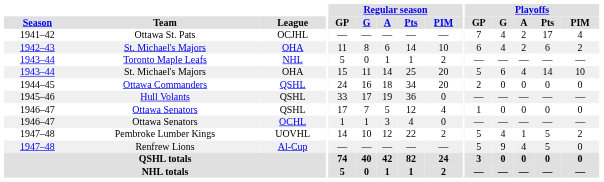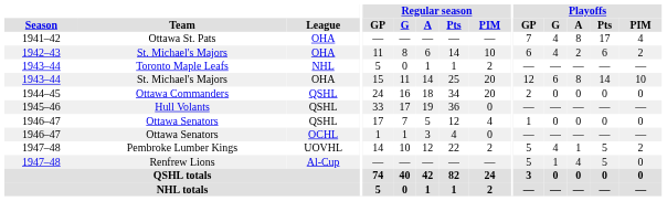 <table border="0" cellpadding="1" cellspacing="0" style="text-align:center; width:60em">
 <tr bgcolor="#e0e0e0">
 <th colspan="3" bgcolor="#ffffff"></th>
 <th rowspan="100" bgcolor="#ffffff"></th>
 <th colspan="5"><a href='#'>Regular season</a></th>
 <th rowspan="100" bgcolor="#ffffff"></th>
 <th colspan="5"><a href='#'>Playoffs</a></th>
 </tr>
 <tr bgcolor="#e0e0e0">
 <th><a href='#'>Season</a></th>
 <th>Team</th>
 <th>League</th>
 <th>GP</th>
 <th><a href='#'>G</a></th>
 <th><a href='#'>A</a></th>
 <th><a href='#'>Pts</a></th>
 <th><a href='#'>PIM</a></th>
 <th>GP</th>
 <th>G</th>
 <th>A</th>
 <th>Pts</th>
 <th>PIM</th>
 </tr>
 <tr>
 <td>1941–42</td>
 <td>Ottawa St. Pats</td>
-<td>OCJHL</td>
+<td><a href='#'>OHA</a></td>
 <td>—</td>
 <td>—</td>
 <td>—</td>
 <td>—</td>
 <td>—</td>
 <td>7</td>
 <td>4</td>
-<td>2</td>
+<td>8</td>
 <td>17</td>
 <td>4</td>
 </tr>
 <tr bgcolor="#f0f0f0">
 <td><a href='#'>1942–43</a></td>
 <td><a href='#'>St. Michael's Majors</a></td>
 <td><a href='#'>OHA</a></td>
 <td>11</td>
 <td>8</td>
 <td>6</td>
 <td>14</td>
 <td>10</td>
 <td>6</td>
 <td>4</td>
 <td>2</td>
 <td>6</td>
 <td>2</td>
 </tr>
 <tr>
 <td><a href='#'>1943–44</a></td>
 <td><a href='#'>Toronto Maple Leafs</a></td>
 <td><a href='#'>NHL</a></td>
 <td>5</td>
 <td>0</td>
 <td>1</td>
 <td>1</td>
 <td>2</td>
 <td>—</td>
 <td>—</td>
 <td>—</td>
 <td>—</td>
 <td>—</td>
 </tr>
 <tr bgcolor="#f0f0f0">
 <td><a href='#'>1943–44</a></td>
 <td>St. Michael's Majors</td>
 <td>OHA</td>
 <td>15</td>
 <td>11</td>
 <td>14</td>
 <td>25</td>
 <td>20</td>
-<td>5</td>
+<td>12</td>
 <td>6</td>
-<td>4</td>
+<td>8</td>
 <td>14</td>
 <td>10</td>
 </tr>
 <tr>
 <td>1944–45</td>
 <td><a href='#'>Ottawa Commanders</a></td>
 <td><a href='#'>QSHL</a></td>
 <td>24</td>
 <td>16</td>
 <td>18</td>
 <td>34</td>
 <td>20</td>
 <td>2</td>
 <td>0</td>
 <td>0</td>
 <td>0</td>
 <td>0</td>
 </tr>
 <tr bgcolor="#f0f0f0">
 <td>1945–46</td>
 <td><a href='#'>Hull Volants</a></td>
 <td>QSHL</td>
 <td>33</td>
 <td>17</td>
 <td>19</td>
 <td>36</td>
 <td>0</td>
 <td>—</td>
 <td>—</td>
 <td>—</td>
 <td>—</td>
 <td>—</td>
 </tr>
 <tr>
 <td>1946–47</td>
 <td><a href='#'>Ottawa Senators</a></td>
 <td>QSHL</td>
 <td>17</td>
 <td>7</td>
 <td>5</td>
 <td>12</td>
 <td>4</td>
 <td>1</td>
 <td>0</td>
 <td>0</td>
 <td>0</td>
 <td>0</td>
 </tr>
 <tr bgcolor="#f0f0f0">
 <td>1946–47</td>
 <td>Ottawa Senators</td>
 <td><a href='#'>OCHL</a></td>
 <td>1</td>
 <td>1</td>
 <td>3</td>
 <td>4</td>
 <td>0</td>
 <td>—</td>
 <td>—</td>
 <td>—</td>
 <td>—</td>
 <td>—</td>
 </tr>
 <tr>
 <td>1947–48</td>
 <td>Pembroke Lumber Kings</td>
 <td>UOVHL</td>
 <td>14</td>
 <td>10</td>
 <td>12</td>
 <td>22</td>
 <td>2</td>
 <td>5</td>
 <td>4</td>
 <td>1</td>
 <td>5</td>
 <td>2</td>
 </tr>
 <tr bgcolor="#f0f0f0">
 <td><a href='#'>1947–48</a></td>
 <td>Renfrew Lions</td>
 <td><a href='#'>Al-Cup</a></td>
 <td>—</td>
 <td>—</td>
 <td>—</td>
 <td>—</td>
 <td>—</td>
 <td>5</td>
-<td>9</td>
+<td>1</td>
 <td>4</td>
 <td>5</td>
 <td>0</td>
 </tr>
 <tr bgcolor="#e0e0e0">
 <th colspan="3">QSHL totals</th>
 <th>74</th>
 <th>40</th>
 <th>42</th>
 <th>82</th>
 <th>24</th>
 <th>3</th>
 <th>0</th>
 <th>0</th>
 <th>0</th>
 <th>0</th>
 </tr>
 <tr bgcolor="#e0e0e0">
 <th colspan="3">NHL totals</th>
 <th>5</th>
 <th>0</th>
 <th>1</th>
 <th>1</th>
 <th>2</th>
 <th>—</th>
 <th>—</th>
 <th>—</th>
 <th>—</th>
 <th>—</th>
 </tr>
 </table>
